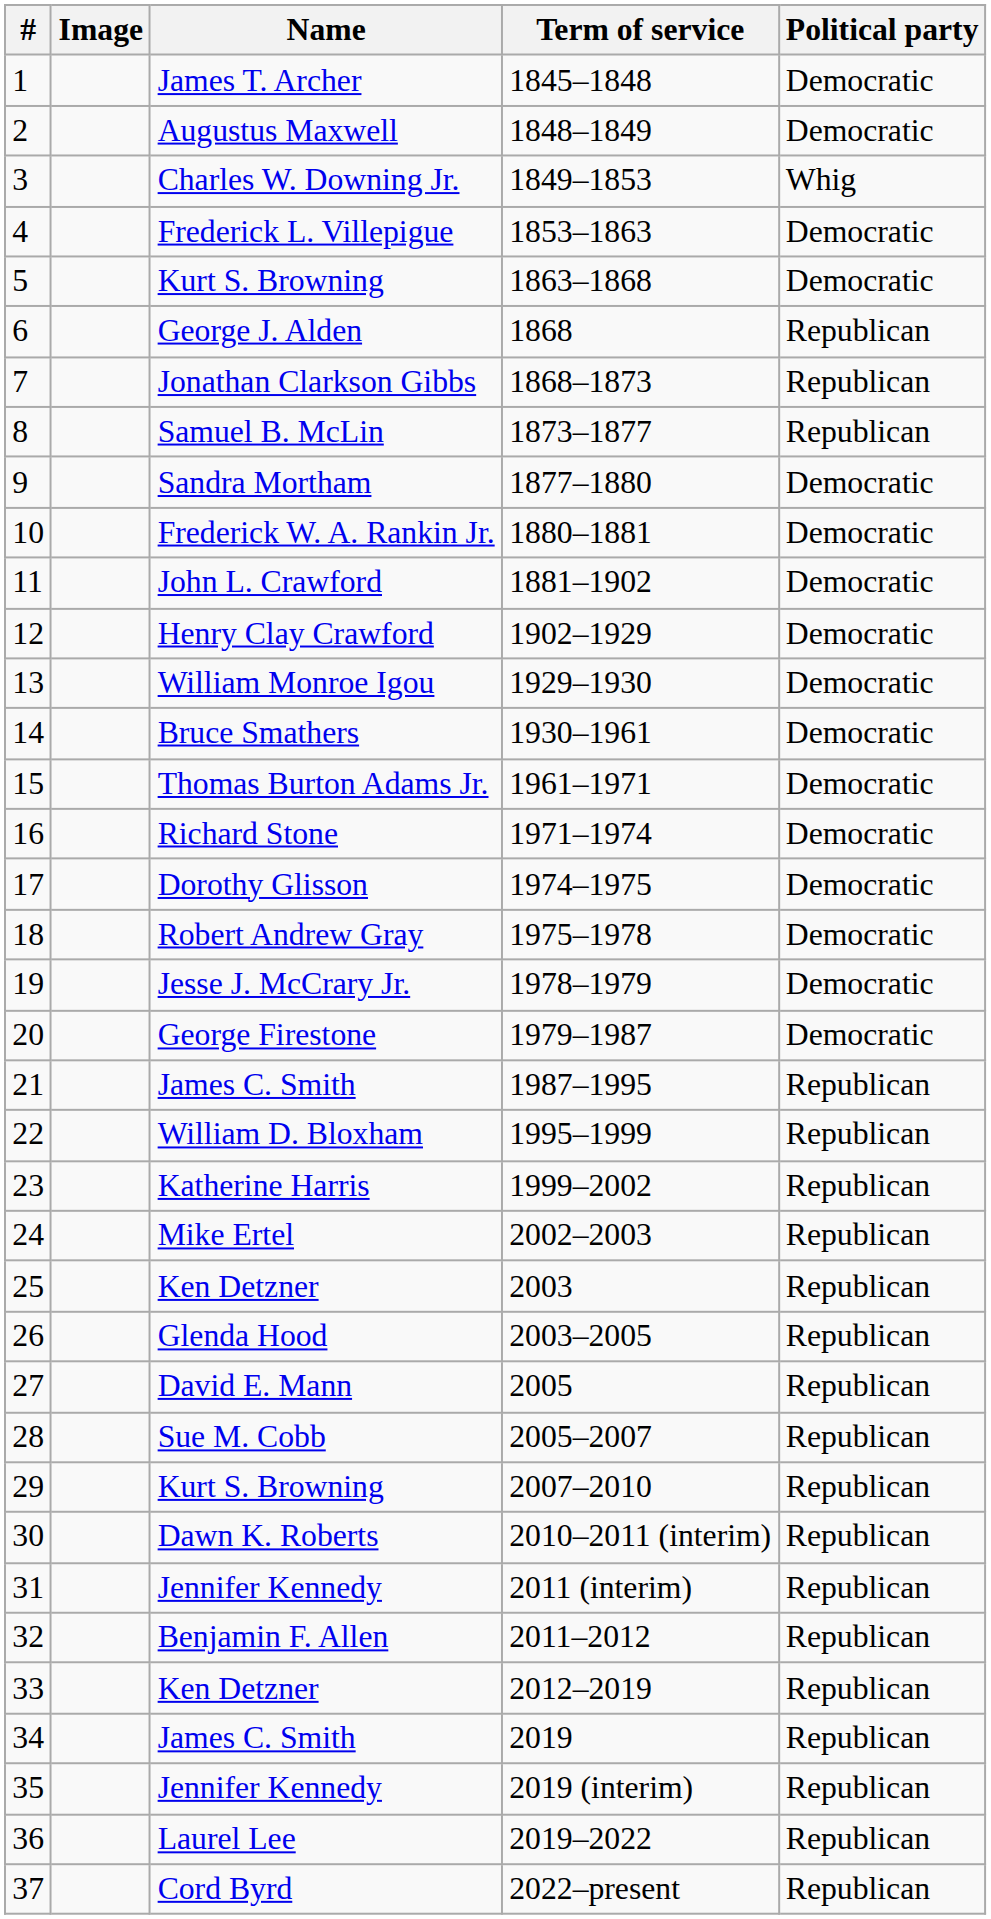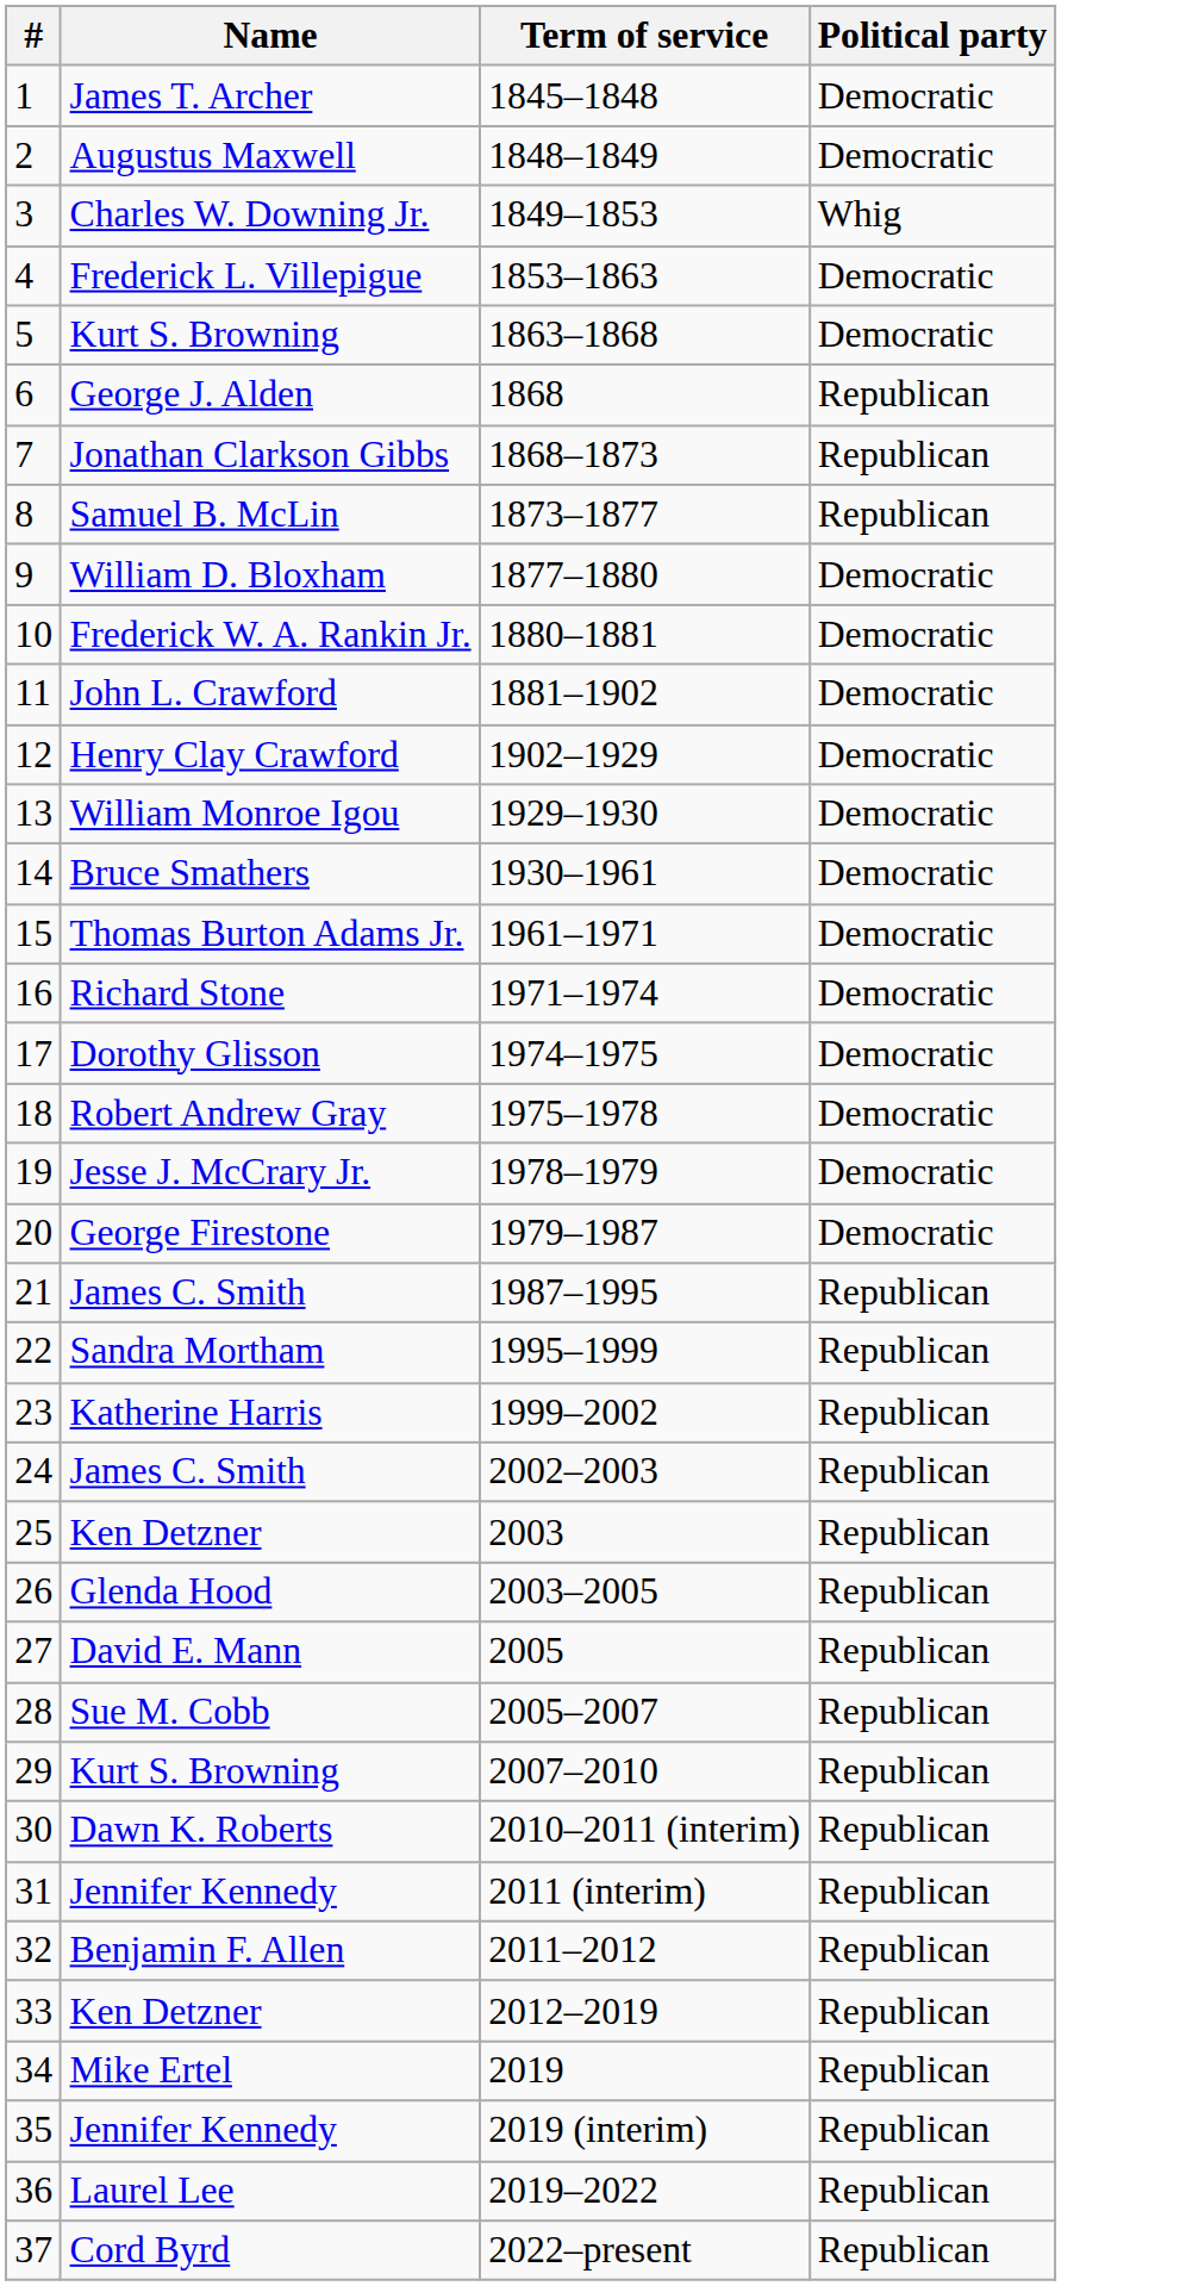 <table class="wikitable sortable">
 <tr>
 <th>#</th>
-<th>Image</th>
 <th>Name</th>
 <th>Term of service</th>
 <th>Political party</th>
 </tr>
 <tr>
 <td>1</td>
-<td></td>
 <td><a href='#'>James T. Archer</a></td>
 <td>1845–1848</td>
 <td>Democratic</td>
 </tr>
 <tr>
 <td>2</td>
-<td></td>
 <td><a href='#'>Augustus Maxwell</a></td>
 <td>1848–1849</td>
 <td>Democratic</td>
 </tr>
 <tr>
 <td>3</td>
-<td></td>
 <td><a href='#'>Charles W. Downing Jr.</a></td>
 <td>1849–1853</td>
 <td>Whig</td>
 </tr>
 <tr>
 <td>4</td>
-<td></td>
 <td><a href='#'>Frederick L. Villepigue</a></td>
 <td>1853–1863</td>
 <td>Democratic</td>
 </tr>
 <tr>
 <td>5</td>
-<td></td>
 <td><a href='#'>Kurt S. Browning</a></td>
 <td>1863–1868</td>
 <td>Democratic</td>
 </tr>
 <tr>
 <td>6</td>
-<td></td>
 <td><a href='#'>George J. Alden</a></td>
 <td>1868</td>
 <td>Republican</td>
 </tr>
 <tr>
 <td>7</td>
-<td></td>
 <td><a href='#'>Jonathan Clarkson Gibbs</a></td>
 <td>1868–1873</td>
 <td>Republican</td>
 </tr>
 <tr>
 <td>8</td>
-<td></td>
 <td><a href='#'>Samuel B. McLin</a></td>
 <td>1873–1877</td>
 <td>Republican</td>
 </tr>
 <tr>
 <td>9</td>
-<td></td>
-<td><a href='#'>Sandra Mortham</a></td>
+<td><a href='#'>William D. Bloxham</a></td>
 <td>1877–1880</td>
 <td>Democratic</td>
 </tr>
 <tr>
 <td>10</td>
-<td></td>
 <td><a href='#'>Frederick W. A. Rankin Jr.</a></td>
 <td>1880–1881</td>
 <td>Democratic</td>
 </tr>
 <tr>
 <td>11</td>
-<td></td>
 <td><a href='#'>John L. Crawford</a></td>
 <td>1881–1902</td>
 <td>Democratic</td>
 </tr>
 <tr>
 <td>12</td>
-<td></td>
 <td><a href='#'>Henry Clay Crawford</a></td>
 <td>1902–1929</td>
 <td>Democratic</td>
 </tr>
 <tr>
 <td>13</td>
-<td></td>
 <td><a href='#'>William Monroe Igou</a></td>
 <td>1929–1930</td>
 <td>Democratic</td>
 </tr>
 <tr>
 <td>14</td>
-<td></td>
 <td><a href='#'>Bruce Smathers</a></td>
 <td>1930–1961</td>
 <td>Democratic</td>
 </tr>
 <tr>
 <td>15</td>
-<td></td>
 <td><a href='#'>Thomas Burton Adams Jr.</a></td>
 <td>1961–1971</td>
 <td>Democratic</td>
 </tr>
 <tr>
 <td>16</td>
-<td></td>
 <td><a href='#'>Richard Stone</a></td>
 <td>1971–1974</td>
 <td>Democratic</td>
 </tr>
 <tr>
 <td>17</td>
-<td></td>
 <td><a href='#'>Dorothy Glisson</a></td>
 <td>1974–1975</td>
 <td>Democratic</td>
 </tr>
 <tr>
 <td>18</td>
-<td></td>
 <td><a href='#'>Robert Andrew Gray</a></td>
 <td>1975–1978</td>
 <td>Democratic</td>
 </tr>
 <tr>
 <td>19</td>
-<td></td>
 <td><a href='#'>Jesse J. McCrary Jr.</a></td>
 <td>1978–1979</td>
 <td>Democratic</td>
 </tr>
 <tr>
 <td>20</td>
-<td></td>
 <td><a href='#'>George Firestone</a></td>
 <td>1979–1987</td>
 <td>Democratic</td>
 </tr>
 <tr>
 <td>21</td>
-<td></td>
 <td><a href='#'>James C. Smith</a></td>
 <td>1987–1995</td>
 <td>Republican</td>
 </tr>
 <tr>
 <td>22</td>
-<td></td>
-<td><a href='#'>William D. Bloxham</a></td>
+<td><a href='#'>Sandra Mortham</a></td>
 <td>1995–1999</td>
 <td>Republican</td>
 </tr>
 <tr>
 <td>23</td>
-<td></td>
 <td><a href='#'>Katherine Harris</a></td>
 <td>1999–2002</td>
 <td>Republican</td>
 </tr>
 <tr>
 <td>24</td>
-<td></td>
-<td><a href='#'>Mike Ertel</a></td>
+<td><a href='#'>James C. Smith</a></td>
 <td>2002–2003</td>
 <td>Republican</td>
 </tr>
 <tr>
 <td>25</td>
-<td></td>
 <td><a href='#'>Ken Detzner</a></td>
 <td>2003</td>
 <td>Republican</td>
 </tr>
 <tr>
 <td>26</td>
-<td></td>
 <td><a href='#'>Glenda Hood</a></td>
 <td>2003–2005</td>
 <td>Republican</td>
 </tr>
 <tr>
 <td>27</td>
-<td></td>
 <td><a href='#'>David E. Mann</a></td>
 <td>2005</td>
 <td>Republican</td>
 </tr>
 <tr>
 <td>28</td>
-<td></td>
 <td><a href='#'>Sue M. Cobb</a></td>
 <td>2005–2007</td>
 <td>Republican</td>
 </tr>
 <tr>
 <td>29</td>
-<td></td>
 <td><a href='#'>Kurt S. Browning</a></td>
 <td>2007–2010</td>
 <td>Republican</td>
 </tr>
 <tr>
 <td>30</td>
-<td></td>
 <td><a href='#'>Dawn K. Roberts</a></td>
 <td>2010–2011 (interim)</td>
 <td>Republican</td>
 </tr>
 <tr>
 <td>31</td>
-<td></td>
 <td><a href='#'>Jennifer Kennedy</a></td>
 <td>2011 (interim)</td>
 <td>Republican</td>
 </tr>
 <tr>
 <td>32</td>
-<td></td>
 <td><a href='#'>Benjamin F. Allen</a></td>
 <td>2011–2012</td>
 <td>Republican</td>
 </tr>
 <tr>
 <td>33</td>
-<td></td>
 <td><a href='#'>Ken Detzner</a></td>
 <td>2012–2019</td>
 <td>Republican</td>
 </tr>
 <tr>
 <td>34</td>
-<td></td>
-<td><a href='#'>James C. Smith</a></td>
+<td><a href='#'>Mike Ertel</a></td>
 <td>2019</td>
 <td>Republican</td>
 </tr>
 <tr>
 <td>35</td>
-<td></td>
 <td><a href='#'>Jennifer Kennedy</a></td>
 <td>2019 (interim)</td>
 <td>Republican</td>
 </tr>
 <tr>
 <td>36</td>
-<td></td>
 <td><a href='#'>Laurel Lee</a></td>
 <td>2019–2022</td>
 <td>Republican</td>
 </tr>
 <tr>
 <td>37</td>
-<td></td>
 <td><a href='#'>Cord Byrd</a></td>
 <td>2022–present</td>
 <td>Republican</td>
 </tr>
 </table>
